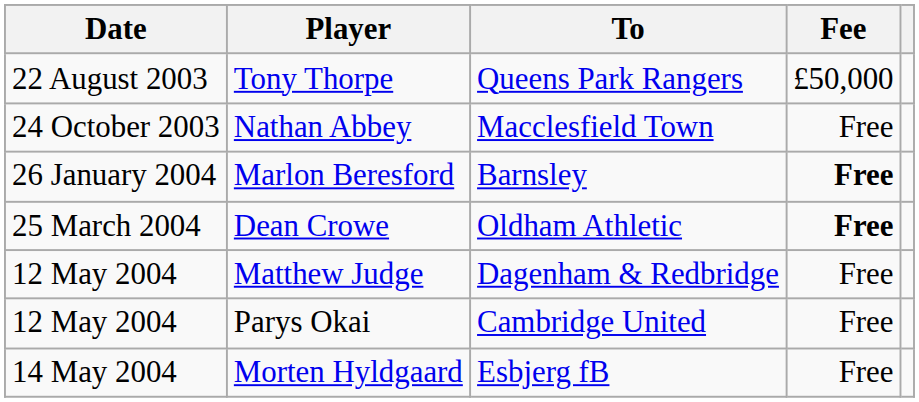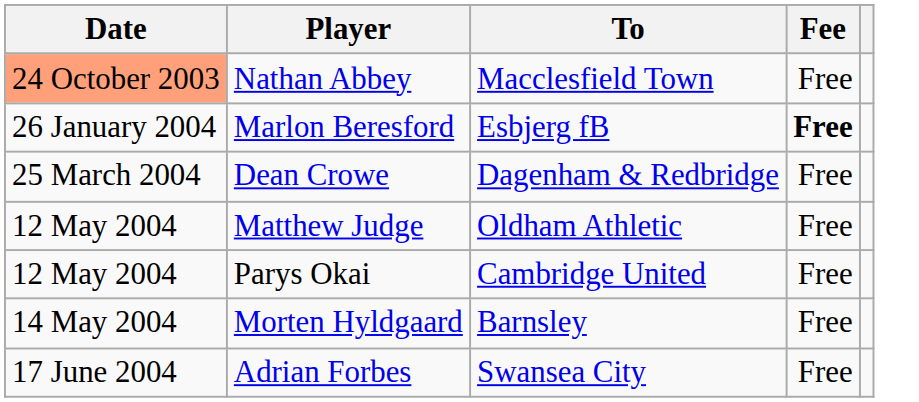 <table class="wikitable">
 <tr>
 <th>Date</th>
 <th>Player</th>
 <th>To</th>
 <th>Fee</th>
 <th></th>
 </tr>
 <tr>
-<td>22 August 2003</td>
-<td> <a href='#'>Tony Thorpe</a></td>
-<td><a href='#'>Queens Park Rangers</a></td>
-<td align="right">£50,000</td>
-<td align="center"></td>
-</tr>
-<tr>
-<td>24 October 2003</td>
+<td style="background: lightsalmon;">24 October 2003</td>
 <td> <a href='#'>Nathan Abbey</a></td>
 <td><a href='#'>Macclesfield Town</a></td>
 <td align="right">Free</td>
 <td align="center"></td>
 </tr>
 <tr>
 <td>26 January 2004</td>
 <td> <a href='#'>Marlon Beresford</a></td>
-<td><a href='#'>Barnsley</a></td>
+<td><a href='#'>Esbjerg fB</a></td>
 <td align="right"><strong>Free</strong></td>
 <td align="center"></td>
 </tr>
 <tr>
 <td>25 March 2004</td>
 <td> <a href='#'>Dean Crowe</a></td>
-<td><a href='#'>Oldham Athletic</a></td>
-<td align="right"><strong>Free</strong></td>
+<td><a href='#'>Dagenham & Redbridge</a></td>
+<td align="right">Free</td>
 <td align="center"></td>
 </tr>
 <tr>
 <td>12 May 2004</td>
 <td> <a href='#'>Matthew Judge</a></td>
-<td><a href='#'>Dagenham & Redbridge</a></td>
+<td><a href='#'>Oldham Athletic</a></td>
 <td align="right">Free</td>
 <td align="center"></td>
 </tr>
 <tr>
 <td>12 May 2004</td>
 <td> Parys Okai</td>
 <td><a href='#'>Cambridge United</a></td>
 <td align="right">Free</td>
 <td align="center"></td>
 </tr>
 <tr>
 <td>14 May 2004</td>
 <td> <a href='#'>Morten Hyldgaard</a></td>
-<td><a href='#'>Esbjerg fB</a></td>
+<td><a href='#'>Barnsley</a></td>
+<td align="right">Free</td>
+<td align="center"></td>
+</tr>
+<tr>
+<td>17 June 2004</td>
+<td> <a href='#'>Adrian Forbes</a></td>
+<td><a href='#'>Swansea City</a></td>
 <td align="right">Free</td>
 <td align="center"></td>
 </tr>
 </table>
